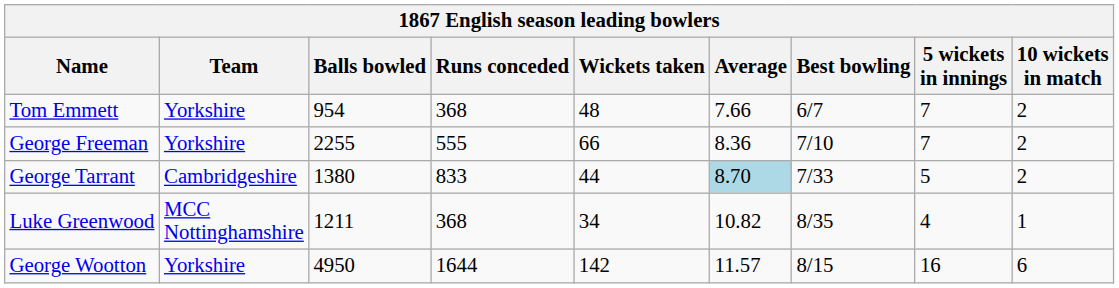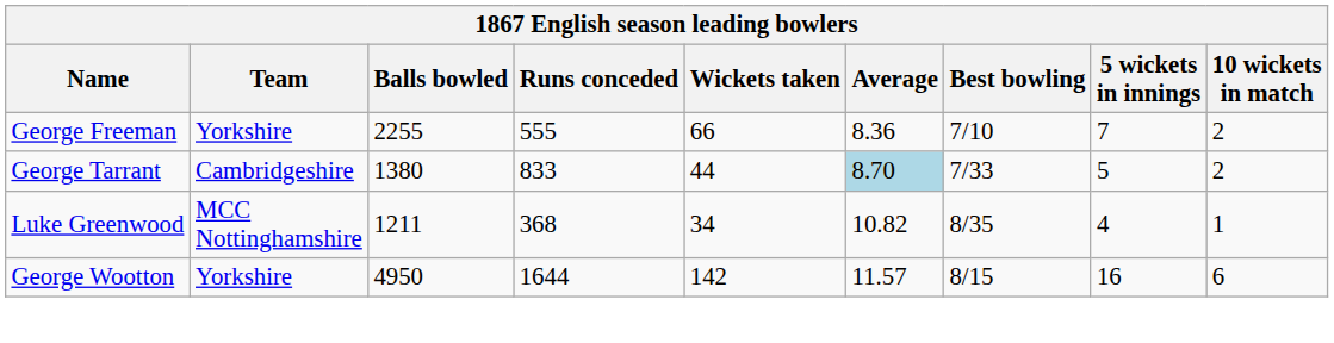 <table class="wikitable">
 <tr>
 <th bgcolor="#efefef" colspan="9">1867 English season leading bowlers</th>
 </tr>
 <tr bgcolor="#efefef">
 <th>Name</th>
 <th>Team</th>
 <th>Balls bowled</th>
 <th>Runs conceded</th>
 <th>Wickets taken</th>
 <th>Average</th>
 <th>Best bowling</th>
 <th>5 wickets<br>in innings</th>
 <th>10 wickets<br>in match</th>
-</tr>
-<tr>
-<td><a href='#'>Tom Emmett</a></td>
-<td><a href='#'>Yorkshire</a></td>
-<td>954</td>
-<td>368</td>
-<td>48</td>
-<td>7.66</td>
-<td>6/7</td>
-<td>7</td>
-<td>2</td>
 </tr>
 <tr>
 <td><a href='#'>George Freeman</a></td>
 <td><a href='#'>Yorkshire</a></td>
 <td>2255</td>
 <td>555</td>
 <td>66</td>
 <td>8.36</td>
 <td>7/10</td>
 <td>7</td>
 <td>2</td>
 </tr>
 <tr>
 <td><a href='#'>George Tarrant</a></td>
 <td><a href='#'>Cambridgeshire</a></td>
 <td>1380</td>
 <td>833</td>
 <td>44</td>
 <td style="background: lightblue;">8.70</td>
 <td>7/33</td>
 <td>5</td>
 <td>2</td>
 </tr>
 <tr>
 <td><a href='#'>Luke Greenwood</a></td>
 <td><a href='#'>MCC</a><br><a href='#'>Nottinghamshire</a></td>
 <td>1211</td>
 <td>368</td>
 <td>34</td>
 <td>10.82</td>
 <td>8/35</td>
 <td>4</td>
 <td>1</td>
 </tr>
 <tr>
 <td><a href='#'>George Wootton</a></td>
 <td><a href='#'>Yorkshire</a></td>
 <td>4950</td>
 <td>1644</td>
 <td>142</td>
 <td>11.57</td>
 <td>8/15</td>
 <td>16</td>
 <td>6</td>
 </tr>
 </table>
